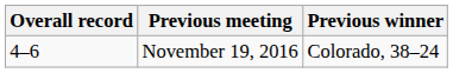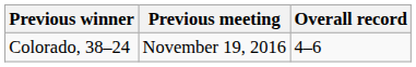 <table class="wikitable">
 <tr>
+<th>Previous winner</th>
+<th>Previous meeting</th>
 <th>Overall record</th>
-<th>Previous meeting</th>
-<th>Previous winner</th>
 </tr>
 <tr>
+<td>Colorado, 38–24</td>
+<td>November 19, 2016</td>
 <td>4–6</td>
-<td>November 19, 2016</td>
-<td>Colorado, 38–24</td>
 </tr>
 </table>
